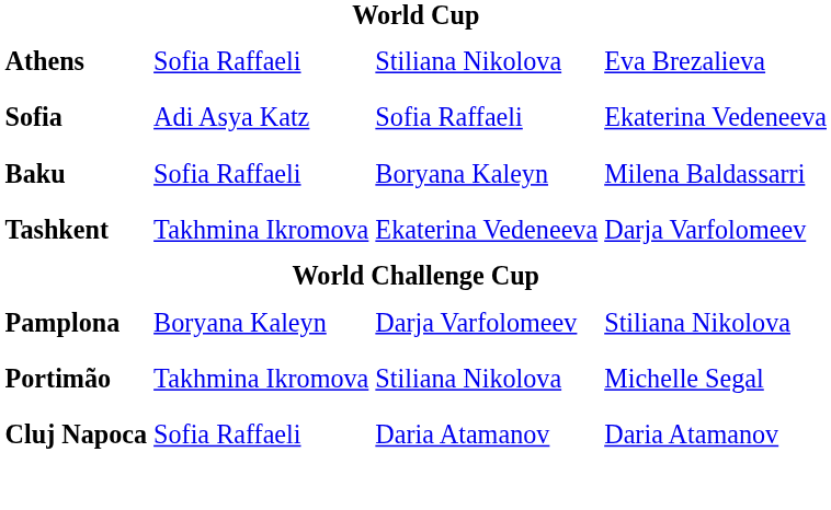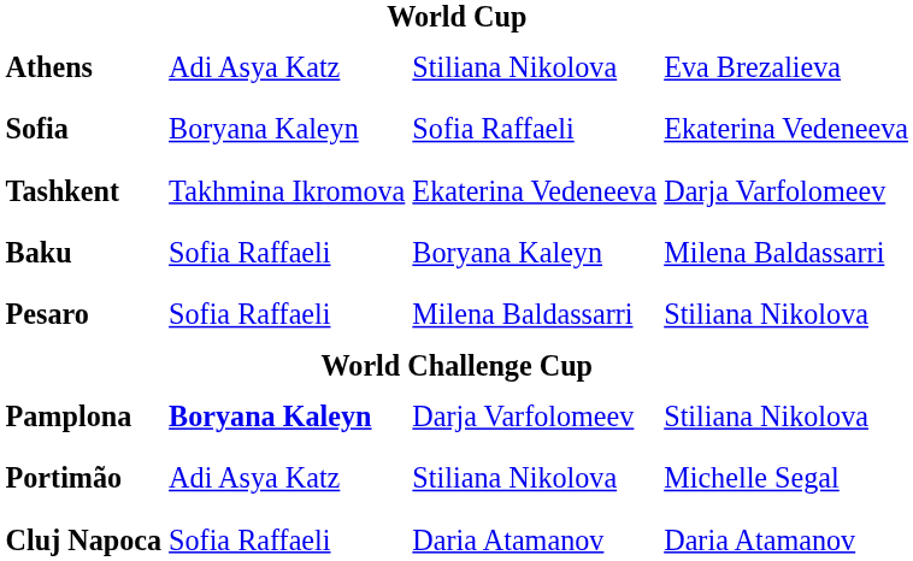 <table>
 <tr>
 <td colspan="4" style="text-align:center;"><strong>World Cup</strong></td>
 </tr>
 <tr>
 <th scope=row style="text-align:left">Athens</th>
-<td style="height:30px;"> <a href='#'>Sofia Raffaeli</a></td>
+<td style="height:30px;"> <a href='#'>Adi Asya Katz</a></td>
 <td style="height:30px;"> <a href='#'>Stiliana Nikolova</a></td>
 <td style="height:30px;"> <a href='#'>Eva Brezalieva</a></td>
 </tr>
 <tr>
 <th scope=row style="text-align:left">Sofia</th>
-<td style="height:30px;"> <a href='#'>Adi Asya Katz</a></td>
+<td style="height:30px;"> <a href='#'>Boryana Kaleyn</a></td>
 <td style="height:30px;"> <a href='#'>Sofia Raffaeli</a></td>
 <td style="height:30px;"> <a href='#'>Ekaterina Vedeneeva</a></td>
+</tr>
+<tr>
+<th scope=row style="text-align:left">Tashkent</th>
+<td style="height:30px;"> <a href='#'>Takhmina Ikromova</a></td>
+<td style="height:30px;"> <a href='#'>Ekaterina Vedeneeva</a></td>
+<td style="height:30px;"> <a href='#'>Darja Varfolomeev</a></td>
 </tr>
 <tr>
 <th scope=row style="text-align:left">Baku</th>
 <td style="height:30px;"> <a href='#'>Sofia Raffaeli</a></td>
 <td style="height:30px;"> <a href='#'>Boryana Kaleyn</a></td>
 <td style="height:30px;"> <a href='#'>Milena Baldassarri</a></td>
 </tr>
 <tr>
-<th scope=row style="text-align:left">Tashkent</th>
-<td style="height:30px;"> <a href='#'>Takhmina Ikromova</a></td>
-<td style="height:30px;"> <a href='#'>Ekaterina Vedeneeva</a></td>
-<td style="height:30px;"> <a href='#'>Darja Varfolomeev</a></td>
+<th scope=row style="text-align:left">Pesaro</th>
+<td style="height:30px;"> <a href='#'>Sofia Raffaeli</a></td>
+<td style="height:30px;"> <a href='#'>Milena Baldassarri</a></td>
+<td style="height:30px;"> <a href='#'>Stiliana Nikolova</a></td>
 </tr>
 <tr>
 <td colspan="4" style="text-align:center;"><strong>World Challenge Cup</strong></td>
 </tr>
 <tr>
 <th scope=row style="text-align:left">Pamplona</th>
-<td style="height:30px;"> <a href='#'>Boryana Kaleyn</a></td>
+<td style="height:30px;"><strong> <a href='#'>Boryana Kaleyn</a></strong></td>
 <td style="height:30px;"> <a href='#'>Darja Varfolomeev</a></td>
 <td style="height:30px;"> <a href='#'>Stiliana Nikolova</a></td>
 </tr>
 <tr>
 <th scope=row style="text-align:left">Portimão</th>
-<td style="height:30px;"> <a href='#'>Takhmina Ikromova</a></td>
+<td style="height:30px;"> <a href='#'>Adi Asya Katz</a></td>
 <td style="height:30px;"> <a href='#'>Stiliana Nikolova</a></td>
 <td style="height:30px;"> <a href='#'>Michelle Segal</a></td>
 </tr>
 <tr>
 <th scope=row style="text-align:left">Cluj Napoca</th>
 <td style="height:30px;"> <a href='#'>Sofia Raffaeli</a></td>
 <td style="height:30px;"> <a href='#'>Daria Atamanov</a></td>
 <td style="height:30px;"> <a href='#'>Daria Atamanov</a></td>
 </tr>
 <tr>
 </tr>
 </table>
